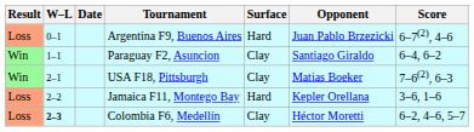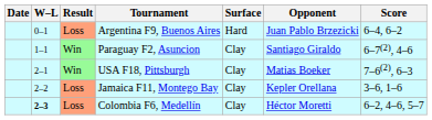 <table class="sortable wikitable">
 <tr>
+<th>Date</th>
+<th class="unsortable">W–L</th>
 <th>Result</th>
-<th class="unsortable">W–L</th>
-<th>Date</th>
 <th>Tournament</th>
 <th>Surface</th>
 <th>Opponent</th>
 <th class="unsortable">Score</th>
 </tr>
 <tr style="background:#cffcff;">
+<td></td>
+<td><small>0–1</small></td>
 <td style="background:#ffa07a;">Loss</td>
-<td><small>0–1</small></td>
-<td></td>
 <td>Argentina F9, <a href='#'>Buenos Aires</a></td>
 <td>Hard</td>
 <td> <a href='#'>Juan Pablo Brzezicki</a></td>
+<td>6–4, 6–2</td>
+</tr>
+<tr style="background:#cffcff;">
+<td></td>
+<td><small>1–1</small></td>
+<td style="background:#98fb98;">Win</td>
+<td>Paraguay F2, <a href='#'>Asuncion</a></td>
+<td>Clay</td>
+<td> <a href='#'>Santiago Giraldo</a></td>
 <td>6–7<sup>(2)</sup>, 4–6</td>
 </tr>
 <tr style="background:#cffcff;">
+<td></td>
+<td><small>2–1</small></td>
 <td style="background:#98fb98;">Win</td>
-<td><small>1–1</small></td>
-<td></td>
-<td>Paraguay F2, <a href='#'>Asuncion</a></td>
-<td>Clay</td>
-<td> <a href='#'>Santiago Giraldo</a></td>
-<td>6–4, 6–2</td>
-</tr>
-<tr style="background:#cffcff;">
-<td style="background:#98fb98;">Win</td>
-<td><small>2–1</small></td>
-<td></td>
 <td>USA F18, <a href='#'>Pittsburgh</a></td>
 <td>Clay</td>
 <td> <a href='#'>Matias Boeker</a></td>
 <td>7–6<sup>(2)</sup>, 6–3</td>
 </tr>
 <tr style="background:#cffcff;">
+<td></td>
+<td><small>2–2</small></td>
 <td style="background:#ffa07a;">Loss</td>
-<td><small>2–2</small></td>
-<td></td>
 <td>Jamaica F11, <a href='#'>Montego Bay</a></td>
-<td>Hard</td>
+<td>Clay</td>
 <td> <a href='#'>Kepler Orellana</a></td>
 <td>3–6, 1–6</td>
 </tr>
 <tr style="background:#cffcff;">
+<td></td>
+<td><strong><small>2–3</small></strong></td>
 <td style="background:#ffa07a;">Loss</td>
-<td><strong><small>2–3</small></strong></td>
-<td></td>
 <td>Colombia F6, <a href='#'>Medellín</a></td>
 <td>Clay</td>
 <td> <a href='#'>Héctor Moretti</a></td>
 <td>6–2, 4–6, 5–7</td>
 </tr>
 </table>
